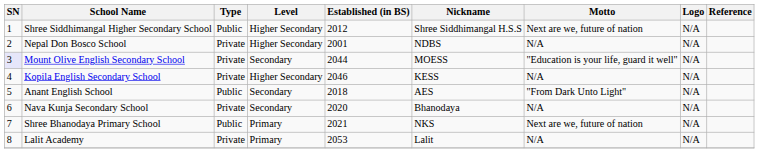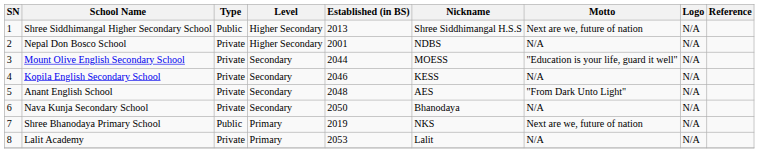 <table class="wikitable">
 <tr>
 <th>SN</th>
 <th>School Name</th>
 <th>Type</th>
 <th>Level</th>
 <th>Established (in BS)</th>
 <th>Nickname</th>
 <th>Motto</th>
 <th>Logo</th>
 <th>Reference</th>
 </tr>
 <tr>
 <td>1</td>
 <td>Shree Siddhimangal Higher Secondary School</td>
 <td>Public</td>
 <td>Higher Secondary</td>
-<td>2012</td>
+<td>2013</td>
 <td>Shree Siddhimangal H.S.S</td>
 <td>Next are we, future of nation</td>
 <td>N/A</td>
 <td></td>
 </tr>
 <tr>
 <td>2</td>
 <td>Nepal Don Bosco School</td>
 <td>Private</td>
 <td>Higher Secondary</td>
 <td>2001</td>
 <td>NDBS</td>
 <td>N/A</td>
 <td>N/A</td>
 <td></td>
 </tr>
 <tr>
-<td style="background: lavender;">3</td>
+<td>3</td>
 <td><a href='#'>Mount Olive English Secondary School</a></td>
 <td>Private</td>
 <td>Secondary</td>
 <td>2044</td>
 <td>MOESS</td>
 <td>"Education is your life, guard it well"</td>
 <td>N/A</td>
 <td></td>
 </tr>
 <tr>
 <td>4</td>
 <td><a href='#'>Kopila English Secondary School</a></td>
 <td>Private</td>
-<td>Higher Secondary</td>
+<td>Secondary</td>
 <td>2046</td>
 <td>KESS</td>
 <td>N/A</td>
 <td>N/A</td>
 <td></td>
 </tr>
 <tr>
 <td>5</td>
 <td>Anant English School</td>
-<td>Public</td>
+<td>Private</td>
 <td>Secondary</td>
-<td>2018</td>
+<td>2048</td>
 <td>AES</td>
 <td>"From Dark Unto Light"</td>
 <td>N/A</td>
 <td></td>
 </tr>
 <tr>
 <td>6</td>
 <td>Nava Kunja Secondary School</td>
 <td>Private</td>
 <td>Secondary</td>
-<td>2020</td>
+<td>2050</td>
 <td>Bhanodaya</td>
 <td>N/A</td>
 <td>N/A</td>
 <td></td>
 </tr>
 <tr>
 <td>7</td>
 <td>Shree Bhanodaya Primary School</td>
 <td>Public</td>
 <td>Primary</td>
-<td>2021</td>
+<td>2019</td>
 <td>NKS</td>
 <td>Next are we, future of nation</td>
 <td>N/A</td>
 <td></td>
 </tr>
 <tr>
 <td>8</td>
 <td>Lalit Academy</td>
 <td>Private</td>
 <td>Primary</td>
 <td>2053</td>
 <td>Lalit</td>
 <td>N/A</td>
 <td>N/A</td>
 <td></td>
 </tr>
 <tr>
 </tr>
 </table>
